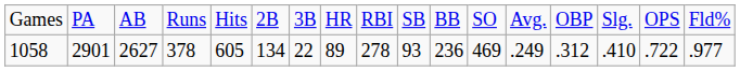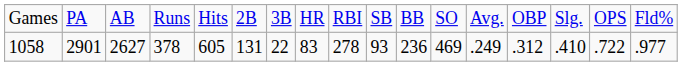 <table class="wikitable">
 <tr>
 <td>Games</td>
 <td><a href='#'>PA</a></td>
 <td><a href='#'>AB</a></td>
 <td><a href='#'>Runs</a></td>
 <td><a href='#'>Hits</a></td>
 <td><a href='#'>2B</a></td>
 <td><a href='#'>3B</a></td>
 <td><a href='#'>HR</a></td>
 <td><a href='#'>RBI</a></td>
 <td><a href='#'>SB</a></td>
 <td><a href='#'>BB</a></td>
 <td><a href='#'>SO</a></td>
 <td><a href='#'>Avg.</a></td>
 <td><a href='#'>OBP</a></td>
 <td><a href='#'>Slg.</a></td>
 <td><a href='#'>OPS</a></td>
 <td><a href='#'>Fld%</a></td>
 </tr>
 <tr>
 <td>1058</td>
 <td>2901</td>
 <td>2627</td>
 <td>378</td>
 <td>605</td>
-<td>134</td>
+<td>131</td>
 <td>22</td>
-<td>89</td>
+<td>83</td>
 <td>278</td>
 <td>93</td>
 <td>236</td>
 <td>469</td>
 <td>.249</td>
 <td>.312</td>
 <td>.410</td>
 <td>.722</td>
 <td>.977</td>
 </tr>
 </table>
